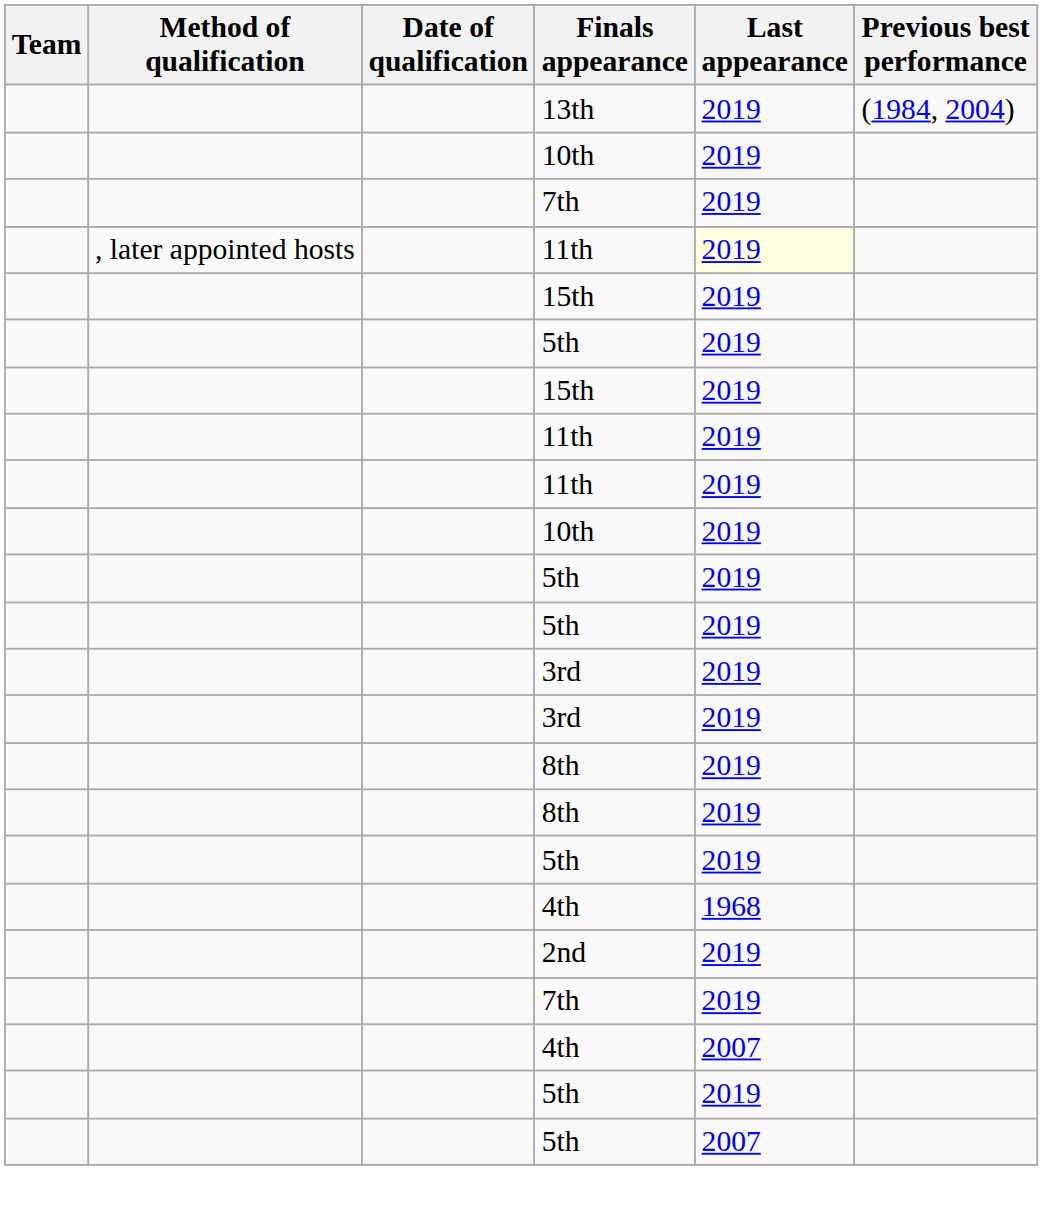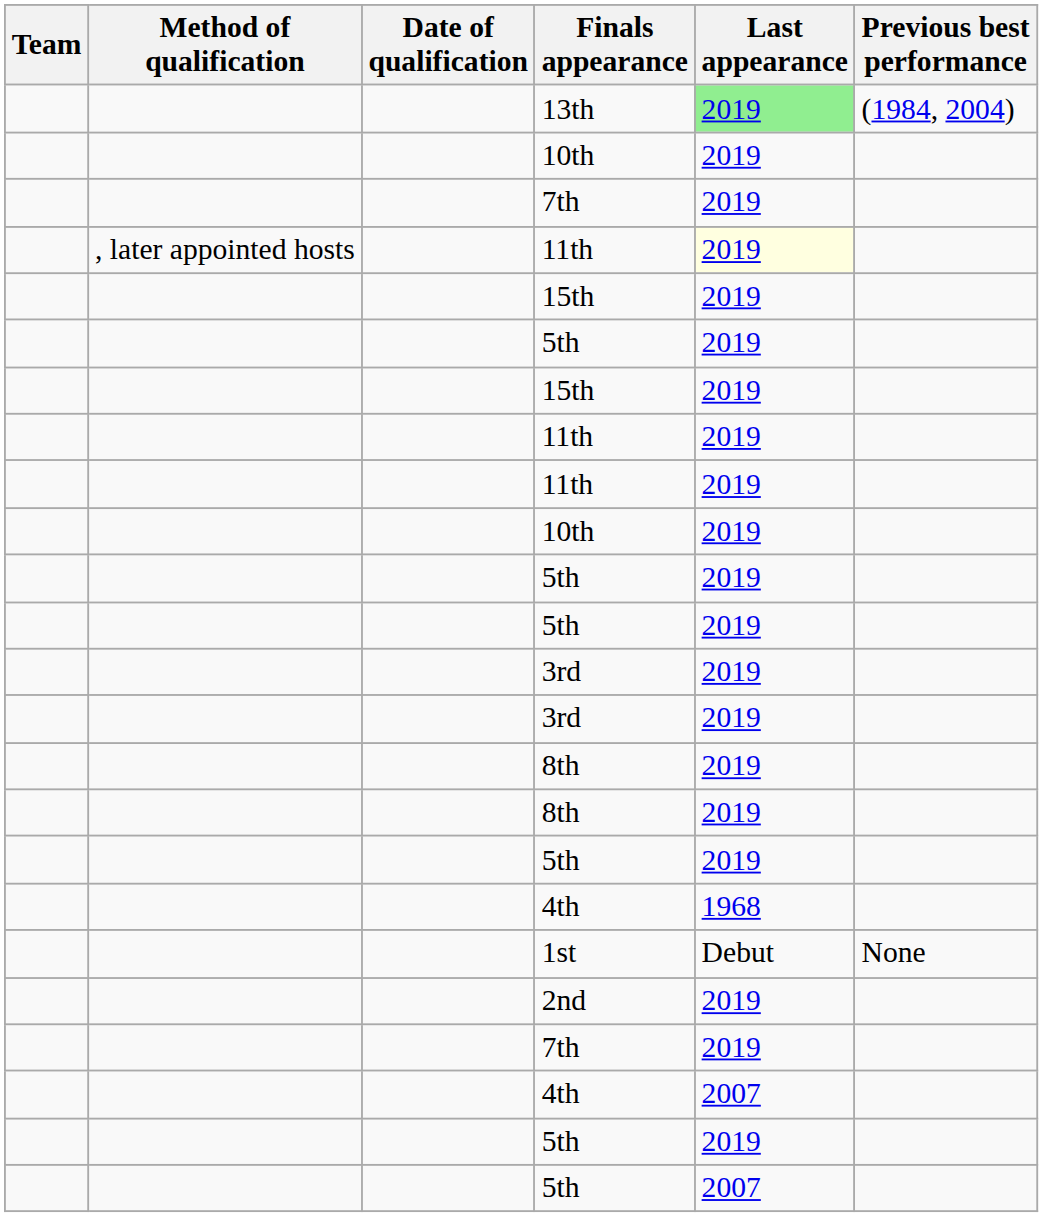 <table class="wikitable sortable" style="text-align: left;">
 <tr>
 <th>Team</th>
 <th>Method of<br>qualification</th>
 <th>Date of<br>qualification</th>
 <th data-sort-type="number">Finals<br>appearance</th>
 <th>Last<br>appearance</th>
 <th>Previous best<br>performance<br></th>
 </tr>
 <tr>
 <td></td>
 <td></td>
 <td></td>
 <td>13th</td>
-<td><a href='#'>2019</a></td>
+<td style="background: lightgreen;"><a href='#'>2019</a></td>
 <td> (<a href='#'>1984</a>, <a href='#'>2004</a>)</td>
 </tr>
 <tr>
 <td></td>
 <td></td>
 <td></td>
 <td>10th</td>
 <td><a href='#'>2019</a></td>
 <td></td>
 </tr>
 <tr>
 <td></td>
 <td></td>
 <td></td>
 <td>7th</td>
 <td><a href='#'>2019</a></td>
 <td></td>
 </tr>
 <tr>
 <td></td>
 <td>, later appointed hosts</td>
 <td></td>
 <td>11th</td>
 <td style="background: lightyellow;"><a href='#'>2019</a></td>
 <td></td>
 </tr>
 <tr>
 <td></td>
 <td></td>
 <td></td>
 <td>15th</td>
 <td><a href='#'>2019</a></td>
 <td></td>
 </tr>
 <tr>
 <td></td>
 <td></td>
 <td></td>
 <td>5th</td>
 <td><a href='#'>2019</a></td>
 <td></td>
 </tr>
 <tr>
 <td></td>
 <td></td>
 <td></td>
 <td>15th</td>
 <td><a href='#'>2019</a></td>
 <td></td>
 </tr>
 <tr>
 <td></td>
 <td></td>
 <td></td>
 <td>11th</td>
 <td><a href='#'>2019</a></td>
 <td></td>
 </tr>
 <tr>
 <td></td>
 <td></td>
 <td></td>
 <td>11th</td>
 <td><a href='#'>2019</a></td>
 <td></td>
 </tr>
 <tr>
 <td></td>
 <td></td>
 <td></td>
 <td>10th</td>
 <td><a href='#'>2019</a></td>
 <td></td>
 </tr>
 <tr>
 <td></td>
 <td></td>
 <td></td>
 <td>5th</td>
 <td><a href='#'>2019</a></td>
 <td></td>
 </tr>
 <tr>
 <td></td>
 <td></td>
 <td></td>
 <td>5th</td>
 <td><a href='#'>2019</a></td>
 <td></td>
 </tr>
 <tr>
 <td></td>
 <td></td>
 <td></td>
 <td>3rd</td>
 <td><a href='#'>2019</a></td>
 <td></td>
 </tr>
 <tr>
 <td></td>
 <td></td>
 <td></td>
 <td>3rd</td>
 <td><a href='#'>2019</a></td>
 <td></td>
 </tr>
 <tr>
 <td></td>
 <td></td>
 <td></td>
 <td>8th</td>
 <td><a href='#'>2019</a></td>
 <td></td>
 </tr>
 <tr>
 <td></td>
 <td></td>
 <td></td>
 <td>8th</td>
 <td><a href='#'>2019</a></td>
 <td></td>
 </tr>
 <tr>
 <td></td>
 <td></td>
 <td></td>
 <td>5th</td>
 <td><a href='#'>2019</a></td>
 <td></td>
 </tr>
 <tr>
 <td></td>
 <td></td>
 <td></td>
 <td>4th</td>
 <td><a href='#'>1968</a></td>
 <td></td>
 </tr>
 <tr>
 <td></td>
 <td></td>
 <td></td>
+<td>1st</td>
+<td>Debut</td>
+<td>None</td>
+</tr>
+<tr>
+<td></td>
+<td></td>
+<td></td>
 <td>2nd</td>
 <td><a href='#'>2019</a></td>
 <td></td>
 </tr>
 <tr>
 <td></td>
 <td></td>
 <td></td>
 <td>7th</td>
 <td><a href='#'>2019</a></td>
 <td></td>
 </tr>
 <tr>
 <td></td>
 <td></td>
 <td></td>
 <td>4th</td>
 <td><a href='#'>2007</a></td>
 <td></td>
 </tr>
 <tr>
 <td></td>
 <td></td>
 <td></td>
 <td>5th</td>
 <td><a href='#'>2019</a></td>
 <td></td>
 </tr>
 <tr>
 <td></td>
 <td></td>
 <td></td>
 <td>5th</td>
 <td><a href='#'>2007</a></td>
 <td></td>
 </tr>
 </table>
